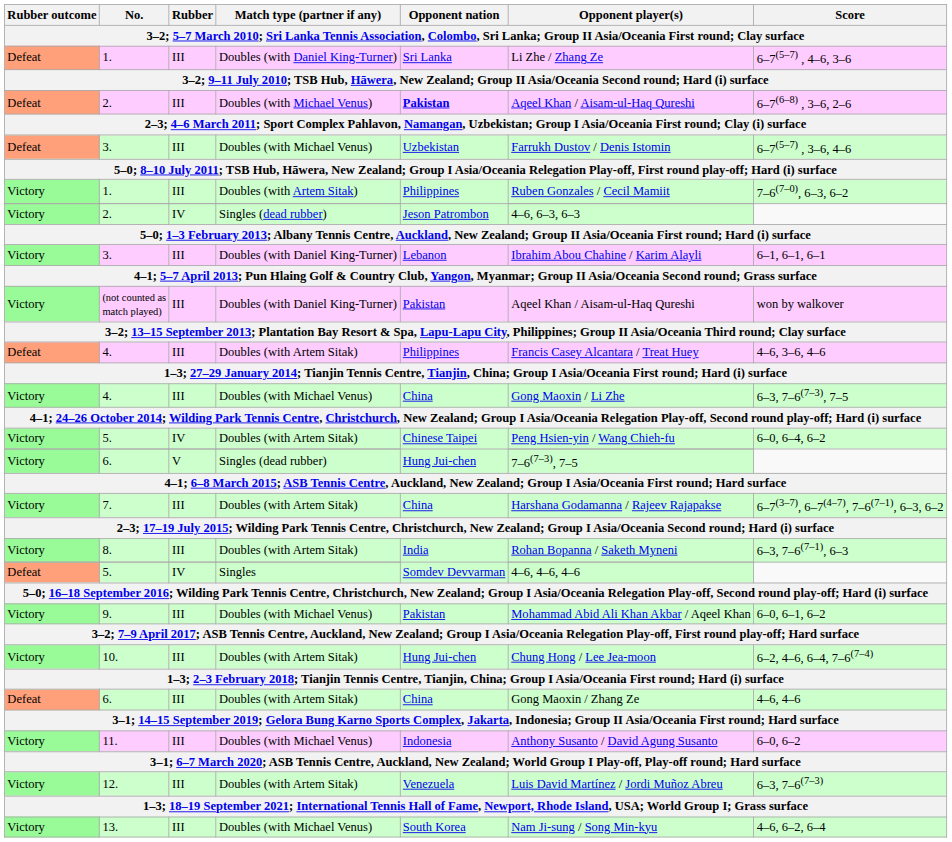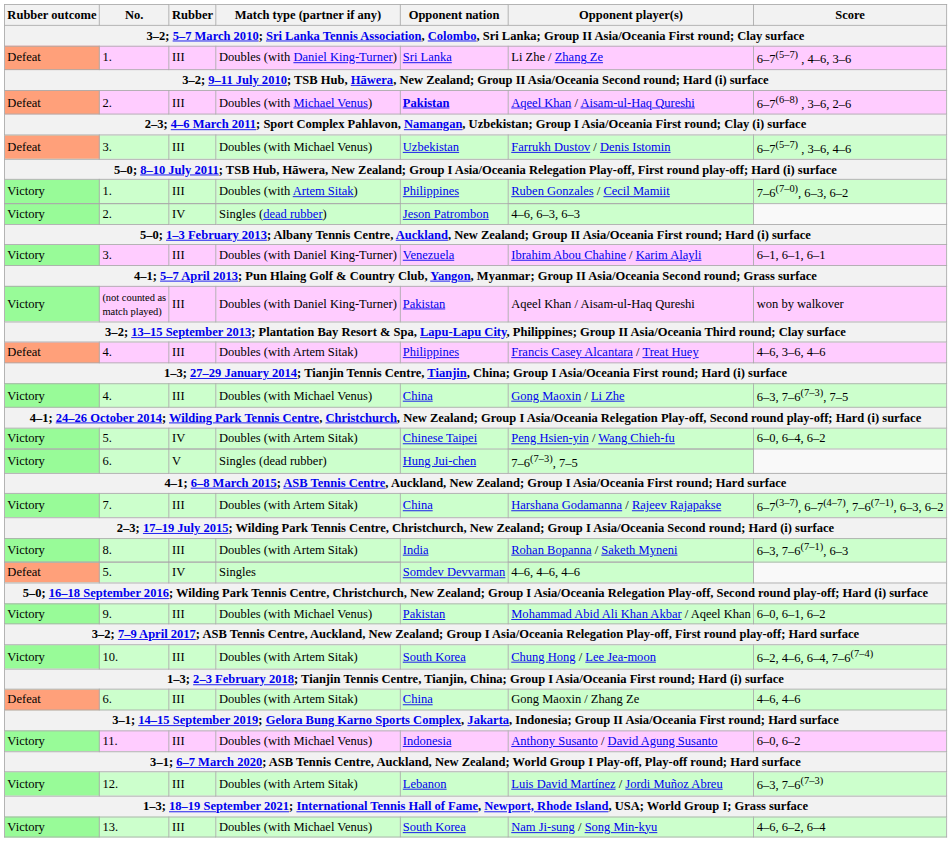 <table class="wikitable" style="font-size:90%">
 <tr>
 <th>Rubber outcome</th>
 <th>No.</th>
 <th>Rubber</th>
 <th>Match type (partner if any)</th>
 <th>Opponent nation</th>
 <th>Opponent player(s)</th>
 <th>Score</th>
 </tr>
 <tr>
 <th colspan=7>3–2; <a href='#'>5–7 March 2010</a>; <a href='#'>Sri Lanka Tennis Association</a>, <a href='#'>Colombo</a>, Sri Lanka; Group II Asia/Oceania First round; Clay surface</th>
 </tr>
 <tr style="background:#fcf;">
 <td bgcolor=FFA07A>Defeat</td>
 <td>1.</td>
 <td>III</td>
 <td>Doubles (with <a href='#'>Daniel King-Turner</a>)</td>
 <td> <a href='#'>Sri Lanka</a></td>
 <td>Li Zhe / <a href='#'>Zhang Ze</a></td>
 <td>6–7<sup>(5–7)</sup> , 4–6, 3–6</td>
 </tr>
 <tr>
 <th colspan=7>3–2; <a href='#'>9–11 July 2010</a>; TSB Hub, <a href='#'>Hāwera</a>, New Zealand; Group II Asia/Oceania Second round; Hard (i) surface</th>
 </tr>
 <tr style="background:#fcf;">
 <td bgcolor=FFA07A>Defeat</td>
 <td>2.</td>
 <td>III</td>
 <td>Doubles (with <a href='#'>Michael Venus</a>)</td>
 <td><strong> <a href='#'>Pakistan</a></strong></td>
 <td><a href='#'>Aqeel Khan</a> / <a href='#'>Aisam-ul-Haq Qureshi</a></td>
 <td>6–7<sup>(6–8)</sup> , 3–6, 2–6</td>
 </tr>
 <tr>
 <th colspan=7>2–3; <a href='#'>4–6 March 2011</a>; Sport Complex Pahlavon, <a href='#'>Namangan</a>, Uzbekistan; Group I Asia/Oceania First round; Clay (i) surface</th>
 </tr>
 <tr style="background:#cfc;">
 <td bgcolor=FFA07A>Defeat</td>
 <td>3.</td>
 <td>III</td>
 <td>Doubles (with Michael Venus)</td>
 <td> <a href='#'>Uzbekistan</a></td>
 <td><a href='#'>Farrukh Dustov</a> / <a href='#'>Denis Istomin</a></td>
 <td>6–7<sup>(5–7)</sup> , 3–6, 4–6</td>
 </tr>
 <tr>
 <th colspan=7>5–0; <a href='#'>8–10 July 2011</a>; TSB Hub, Hāwera, New Zealand; Group I Asia/Oceania Relegation Play-off, First round play-off; Hard (i) surface</th>
 </tr>
 <tr style="background:#cfc;">
 <td bgcolor=98FB98>Victory</td>
 <td>1.</td>
 <td>III</td>
 <td>Doubles (with <a href='#'>Artem Sitak</a>)</td>
 <td rowspan=2> <a href='#'>Philippines</a></td>
 <td><a href='#'>Ruben Gonzales</a> / <a href='#'>Cecil Mamiit</a></td>
 <td>7–6<sup>(7–0)</sup>, 6–3, 6–2</td>
 </tr>
 <tr>
 </tr>
 <tr style="background:#cfc;">
 <td bgcolor=98FB98>Victory</td>
 <td>2.</td>
 <td>IV</td>
 <td>Singles (<a href='#'>dead rubber</a>)</td>
 <td><a href='#'>Jeson Patrombon</a></td>
 <td>4–6, 6–3, 6–3</td>
 </tr>
 <tr>
 <th colspan=7>5–0; <a href='#'>1–3 February 2013</a>; Albany Tennis Centre, <a href='#'>Auckland</a>, New Zealand; Group II Asia/Oceania First round; Hard (i) surface</th>
 </tr>
 <tr style="background:#fcf;">
 <td bgcolor=98FB98>Victory</td>
 <td>3.</td>
 <td>III</td>
 <td>Doubles (with Daniel King-Turner)</td>
-<td> <a href='#'>Lebanon</a></td>
+<td> <a href='#'>Venezuela</a></td>
 <td><a href='#'>Ibrahim Abou Chahine</a> / <a href='#'>Karim Alayli</a></td>
 <td>6–1, 6–1, 6–1</td>
 </tr>
 <tr>
 <th colspan=7>4–1; <a href='#'>5–7 April 2013</a>; Pun Hlaing Golf & Country Club, <a href='#'>Yangon</a>, Myanmar; Group II Asia/Oceania Second round; Grass surface</th>
 </tr>
 <tr style="background:#fcf;">
 <td bgcolor=98FB98>Victory</td>
 <td><small>(not counted as<br>match played)</small></td>
 <td>III</td>
 <td>Doubles (with Daniel King-Turner)</td>
 <td> <a href='#'>Pakistan</a></td>
 <td>Aqeel Khan / Aisam-ul-Haq Qureshi</td>
 <td>won by walkover</td>
 </tr>
 <tr>
 <th colspan=7>3–2; <a href='#'>13–15 September 2013</a>; Plantation Bay Resort & Spa, <a href='#'>Lapu-Lapu City</a>, Philippines; Group II Asia/Oceania Third round; Clay surface</th>
 </tr>
 <tr style="background:#fcf;">
 <td bgcolor=FFA07A>Defeat</td>
 <td>4.</td>
 <td>III</td>
 <td>Doubles (with Artem Sitak)</td>
 <td> <a href='#'>Philippines</a></td>
 <td><a href='#'>Francis Casey Alcantara</a> / <a href='#'>Treat Huey</a></td>
 <td>4–6, 3–6, 4–6</td>
 </tr>
 <tr>
 <th colspan=7>1–3; <a href='#'>27–29 January 2014</a>; Tianjin Tennis Centre, <a href='#'>Tianjin</a>, China; Group I Asia/Oceania First round; Hard (i) surface</th>
 </tr>
 <tr style="background:#cfc;">
 <td bgcolor=98FB98>Victory</td>
 <td>4.</td>
 <td>III</td>
 <td>Doubles (with Michael Venus)</td>
 <td> <a href='#'>China</a></td>
 <td><a href='#'>Gong Maoxin</a> / <a href='#'>Li Zhe</a></td>
 <td>6–3, 7–6<sup>(7–3)</sup>, 7–5</td>
 </tr>
 <tr>
 <th colspan=7>4–1; <a href='#'>24–26 October 2014</a>; <a href='#'>Wilding Park Tennis Centre</a>, <a href='#'>Christchurch</a>, New Zealand; Group I Asia/Oceania Relegation Play-off, Second round play-off; Hard (i) surface</th>
 </tr>
 <tr style="background:#cfc;">
 <td bgcolor=98FB98>Victory</td>
 <td>5.</td>
 <td>IV</td>
 <td>Doubles (with Artem Sitak)</td>
 <td rowspan=2> <a href='#'>Chinese Taipei</a></td>
 <td><a href='#'>Peng Hsien-yin</a> / <a href='#'>Wang Chieh-fu</a></td>
 <td>6–0, 6–4, 6–2</td>
 </tr>
 <tr>
 </tr>
 <tr style="background:#cfc;">
 <td bgcolor=98FB98>Victory</td>
 <td>6.</td>
 <td>V</td>
 <td>Singles (dead rubber)</td>
 <td><a href='#'>Hung Jui-chen</a></td>
 <td>7–6<sup>(7–3)</sup>, 7–5</td>
 </tr>
 <tr>
 <th colspan=7>4–1; <a href='#'>6–8 March 2015</a>; <a href='#'>ASB Tennis Centre</a>, Auckland, New Zealand; Group I Asia/Oceania First round; Hard surface</th>
 </tr>
 <tr style="background:#cfc;">
 <td bgcolor=98FB98>Victory</td>
 <td>7.</td>
 <td>III</td>
 <td>Doubles (with Artem Sitak)</td>
 <td> <a href='#'>China</a></td>
 <td><a href='#'>Harshana Godamanna</a> / <a href='#'>Rajeev Rajapakse</a></td>
 <td>6–7<sup>(3–7)</sup>, 6–7<sup>(4–7)</sup>, 7–6<sup>(7–1)</sup>, 6–3, 6–2</td>
 </tr>
 <tr>
 <th colspan=7>2–3; <a href='#'>17–19 July 2015</a>; Wilding Park Tennis Centre, Christchurch, New Zealand; Group I Asia/Oceania Second round; Hard (i) surface</th>
 </tr>
 <tr style="background:#cfc;">
 <td bgcolor=98FB98>Victory</td>
 <td>8.</td>
 <td>III</td>
 <td>Doubles (with Artem Sitak)</td>
 <td rowspan=2> <a href='#'>India</a></td>
 <td><a href='#'>Rohan Bopanna</a> / <a href='#'>Saketh Myneni</a></td>
 <td>6–3, 7–6<sup>(7–1)</sup>, 6–3</td>
 </tr>
 <tr>
 </tr>
 <tr style="background:#cfc;">
 <td bgcolor=FFA07A>Defeat</td>
 <td>5.</td>
 <td>IV</td>
 <td>Singles</td>
 <td><a href='#'>Somdev Devvarman</a></td>
 <td>4–6, 4–6, 4–6</td>
 </tr>
 <tr>
 <th colspan=7>5–0; <a href='#'>16–18 September 2016</a>; Wilding Park Tennis Centre, Christchurch, New Zealand; Group I Asia/Oceania Relegation Play-off, Second round play-off; Hard (i) surface</th>
 </tr>
 <tr style="background:#cfc;">
 <td bgcolor=98FB98>Victory</td>
 <td>9.</td>
 <td>III</td>
 <td>Doubles (with Michael Venus)</td>
 <td> <a href='#'>Pakistan</a></td>
 <td><a href='#'>Mohammad Abid Ali Khan Akbar</a> / Aqeel Khan</td>
 <td>6–0, 6–1, 6–2</td>
 </tr>
 <tr>
 <th colspan=7>3–2; <a href='#'>7–9 April 2017</a>; ASB Tennis Centre, Auckland, New Zealand; Group I Asia/Oceania Relegation Play-off, First round play-off; Hard surface</th>
 </tr>
 <tr style="background:#cfc;">
 <td bgcolor=98FB98>Victory</td>
 <td>10.</td>
 <td>III</td>
 <td>Doubles (with Artem Sitak)</td>
-<td><a href='#'>Hung Jui-chen</a></td>
+<td> <a href='#'>South Korea</a></td>
 <td><a href='#'>Chung Hong</a> / <a href='#'>Lee Jea-moon</a></td>
 <td>6–2, 4–6, 6–4, 7–6<sup>(7–4)</sup></td>
 </tr>
 <tr>
 <th colspan=7>1–3; <a href='#'>2–3 February 2018</a>; Tianjin Tennis Centre, Tianjin, China; Group I Asia/Oceania First round; Hard (i) surface</th>
 </tr>
 <tr style="background:#cfc;">
 <td bgcolor=FFA07A>Defeat</td>
 <td>6.</td>
 <td>III</td>
 <td>Doubles (with Artem Sitak)</td>
 <td> <a href='#'>China</a></td>
 <td>Gong Maoxin / Zhang Ze</td>
 <td>4–6, 4–6</td>
 </tr>
 <tr>
 <th colspan=7>3–1; <a href='#'>14–15 September 2019</a>; <a href='#'>Gelora Bung Karno Sports Complex</a>, <a href='#'>Jakarta</a>, Indonesia; Group II Asia/Oceania First round; Hard surface</th>
 </tr>
 <tr style="background:#fcf;">
 <td bgcolor=98FB98>Victory</td>
 <td>11.</td>
 <td>III</td>
 <td>Doubles (with Michael Venus)</td>
 <td> <a href='#'>Indonesia</a></td>
 <td><a href='#'>Anthony Susanto</a> / <a href='#'>David Agung Susanto</a></td>
 <td>6–0, 6–2</td>
 </tr>
 <tr>
 <th colspan=7>3–1; <a href='#'>6–7 March 2020</a>; ASB Tennis Centre, Auckland, New Zealand; World Group I Play-off, Play-off round; Hard surface</th>
 </tr>
 <tr style="background:#cfc;">
 <td bgcolor=98FB98>Victory</td>
 <td>12.</td>
 <td>III</td>
 <td>Doubles (with Artem Sitak)</td>
-<td> <a href='#'>Venezuela</a></td>
+<td> <a href='#'>Lebanon</a></td>
 <td><a href='#'>Luis David Martínez</a> / <a href='#'>Jordi Muñoz Abreu</a></td>
 <td>6–3, 7–6<sup>(7–3)</sup></td>
 </tr>
 <tr>
 <th colspan=7>1–3; <a href='#'>18–19 September 2021</a>; <a href='#'>International Tennis Hall of Fame</a>, <a href='#'>Newport, Rhode Island</a>, USA; World Group I; Grass surface</th>
 </tr>
 <tr style="background:#cfc;">
 <td bgcolor=98FB98>Victory</td>
 <td>13.</td>
 <td>III</td>
 <td>Doubles (with Michael Venus)</td>
 <td> <a href='#'>South Korea</a></td>
 <td><a href='#'>Nam Ji-sung</a> / <a href='#'>Song Min-kyu</a></td>
 <td>4–6, 6–2, 6–4</td>
 </tr>
 </table>
